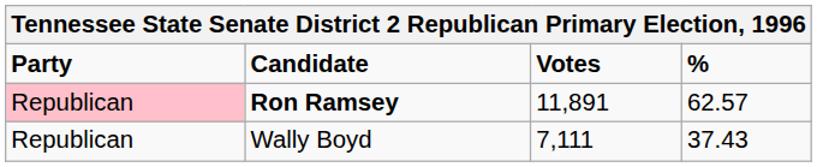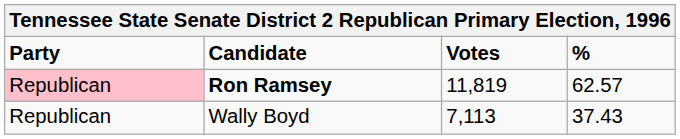 <table class="wikitable">
 <tr>
 <th colspan="4">Tennessee State Senate District 2 Republican Primary Election, 1996</th>
 </tr>
 <tr>
 <td><strong>Party</strong></td>
 <td><strong>Candidate</strong></td>
 <td><strong>Votes</strong></td>
 <td><strong>%</strong></td>
 </tr>
 <tr>
 <td style="background: pink;">Republican</td>
 <td><strong>Ron Ramsey</strong></td>
-<td>11,891</td>
+<td>11,819</td>
 <td>62.57</td>
 </tr>
 <tr>
 <td>Republican</td>
 <td>Wally Boyd</td>
-<td>7,111</td>
+<td>7,113</td>
 <td>37.43</td>
 </tr>
 </table>
